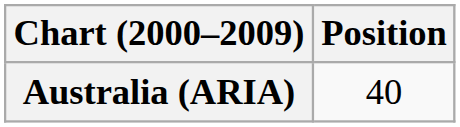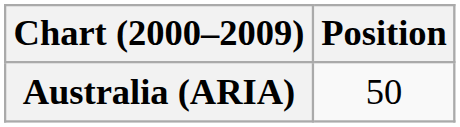 <table class="wikitable plainrowheaders" style="text-align:center">
 <tr>
 <th scope="col">Chart (2000–2009)</th>
 <th scope="col">Position</th>
 </tr>
 <tr>
 <th scope="row">Australia (ARIA)</th>
-<td>40</td>
+<td>50</td>
 </tr>
 </table>
